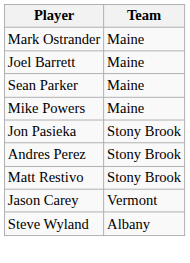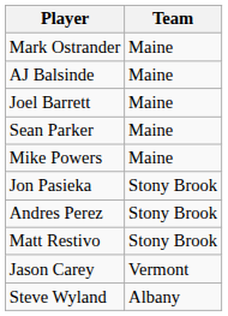 <table class=wikitable>
 <tr>
 <th>Player</th>
 <th>Team</th>
 </tr>
 <tr>
 <td>Mark Ostrander</td>
+<td>Maine</td>
+</tr>
+<tr>
+<td>AJ Balsinde</td>
 <td>Maine</td>
 </tr>
 <tr>
 <td>Joel Barrett</td>
 <td>Maine</td>
 </tr>
 <tr>
 <td>Sean Parker</td>
 <td>Maine</td>
 </tr>
 <tr>
 <td>Mike Powers</td>
 <td>Maine</td>
 </tr>
 <tr>
 <td>Jon Pasieka</td>
 <td>Stony Brook</td>
 </tr>
 <tr>
 <td>Andres Perez</td>
 <td>Stony Brook</td>
 </tr>
 <tr>
 <td>Matt Restivo</td>
 <td>Stony Brook</td>
 </tr>
 <tr>
 <td>Jason Carey</td>
 <td>Vermont</td>
 </tr>
 <tr>
 <td>Steve Wyland</td>
 <td>Albany</td>
 </tr>
 </table>
